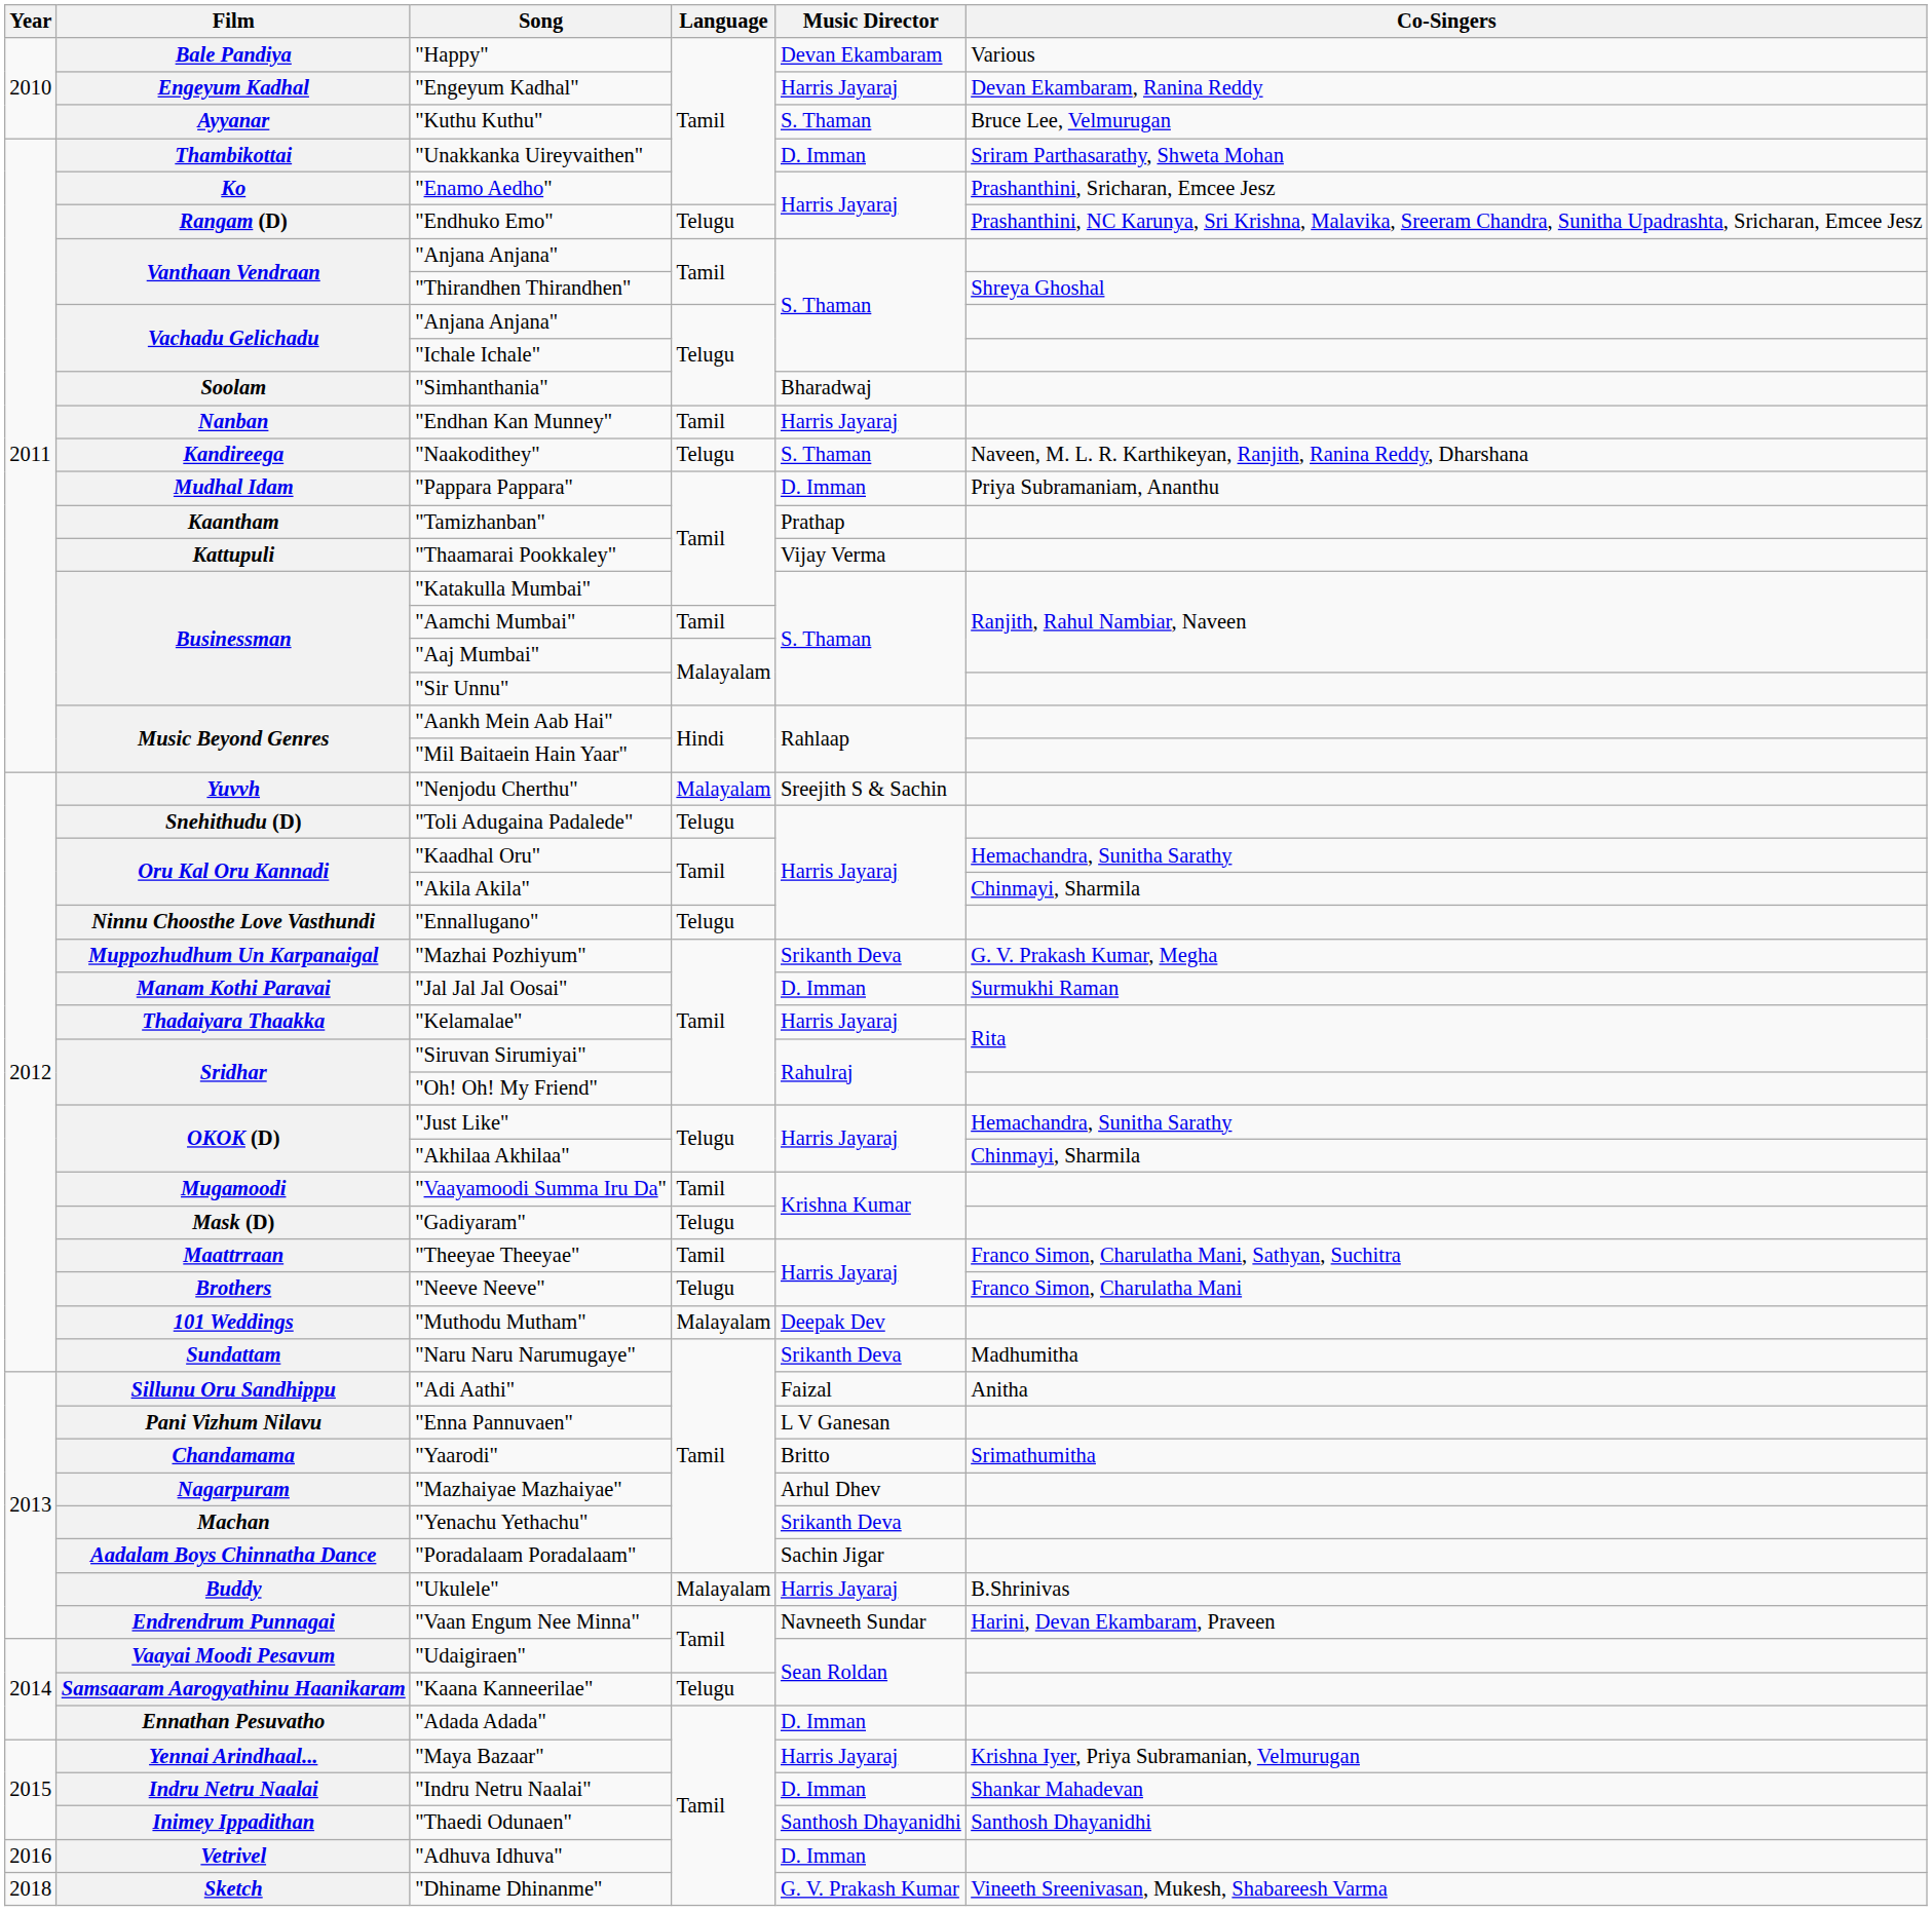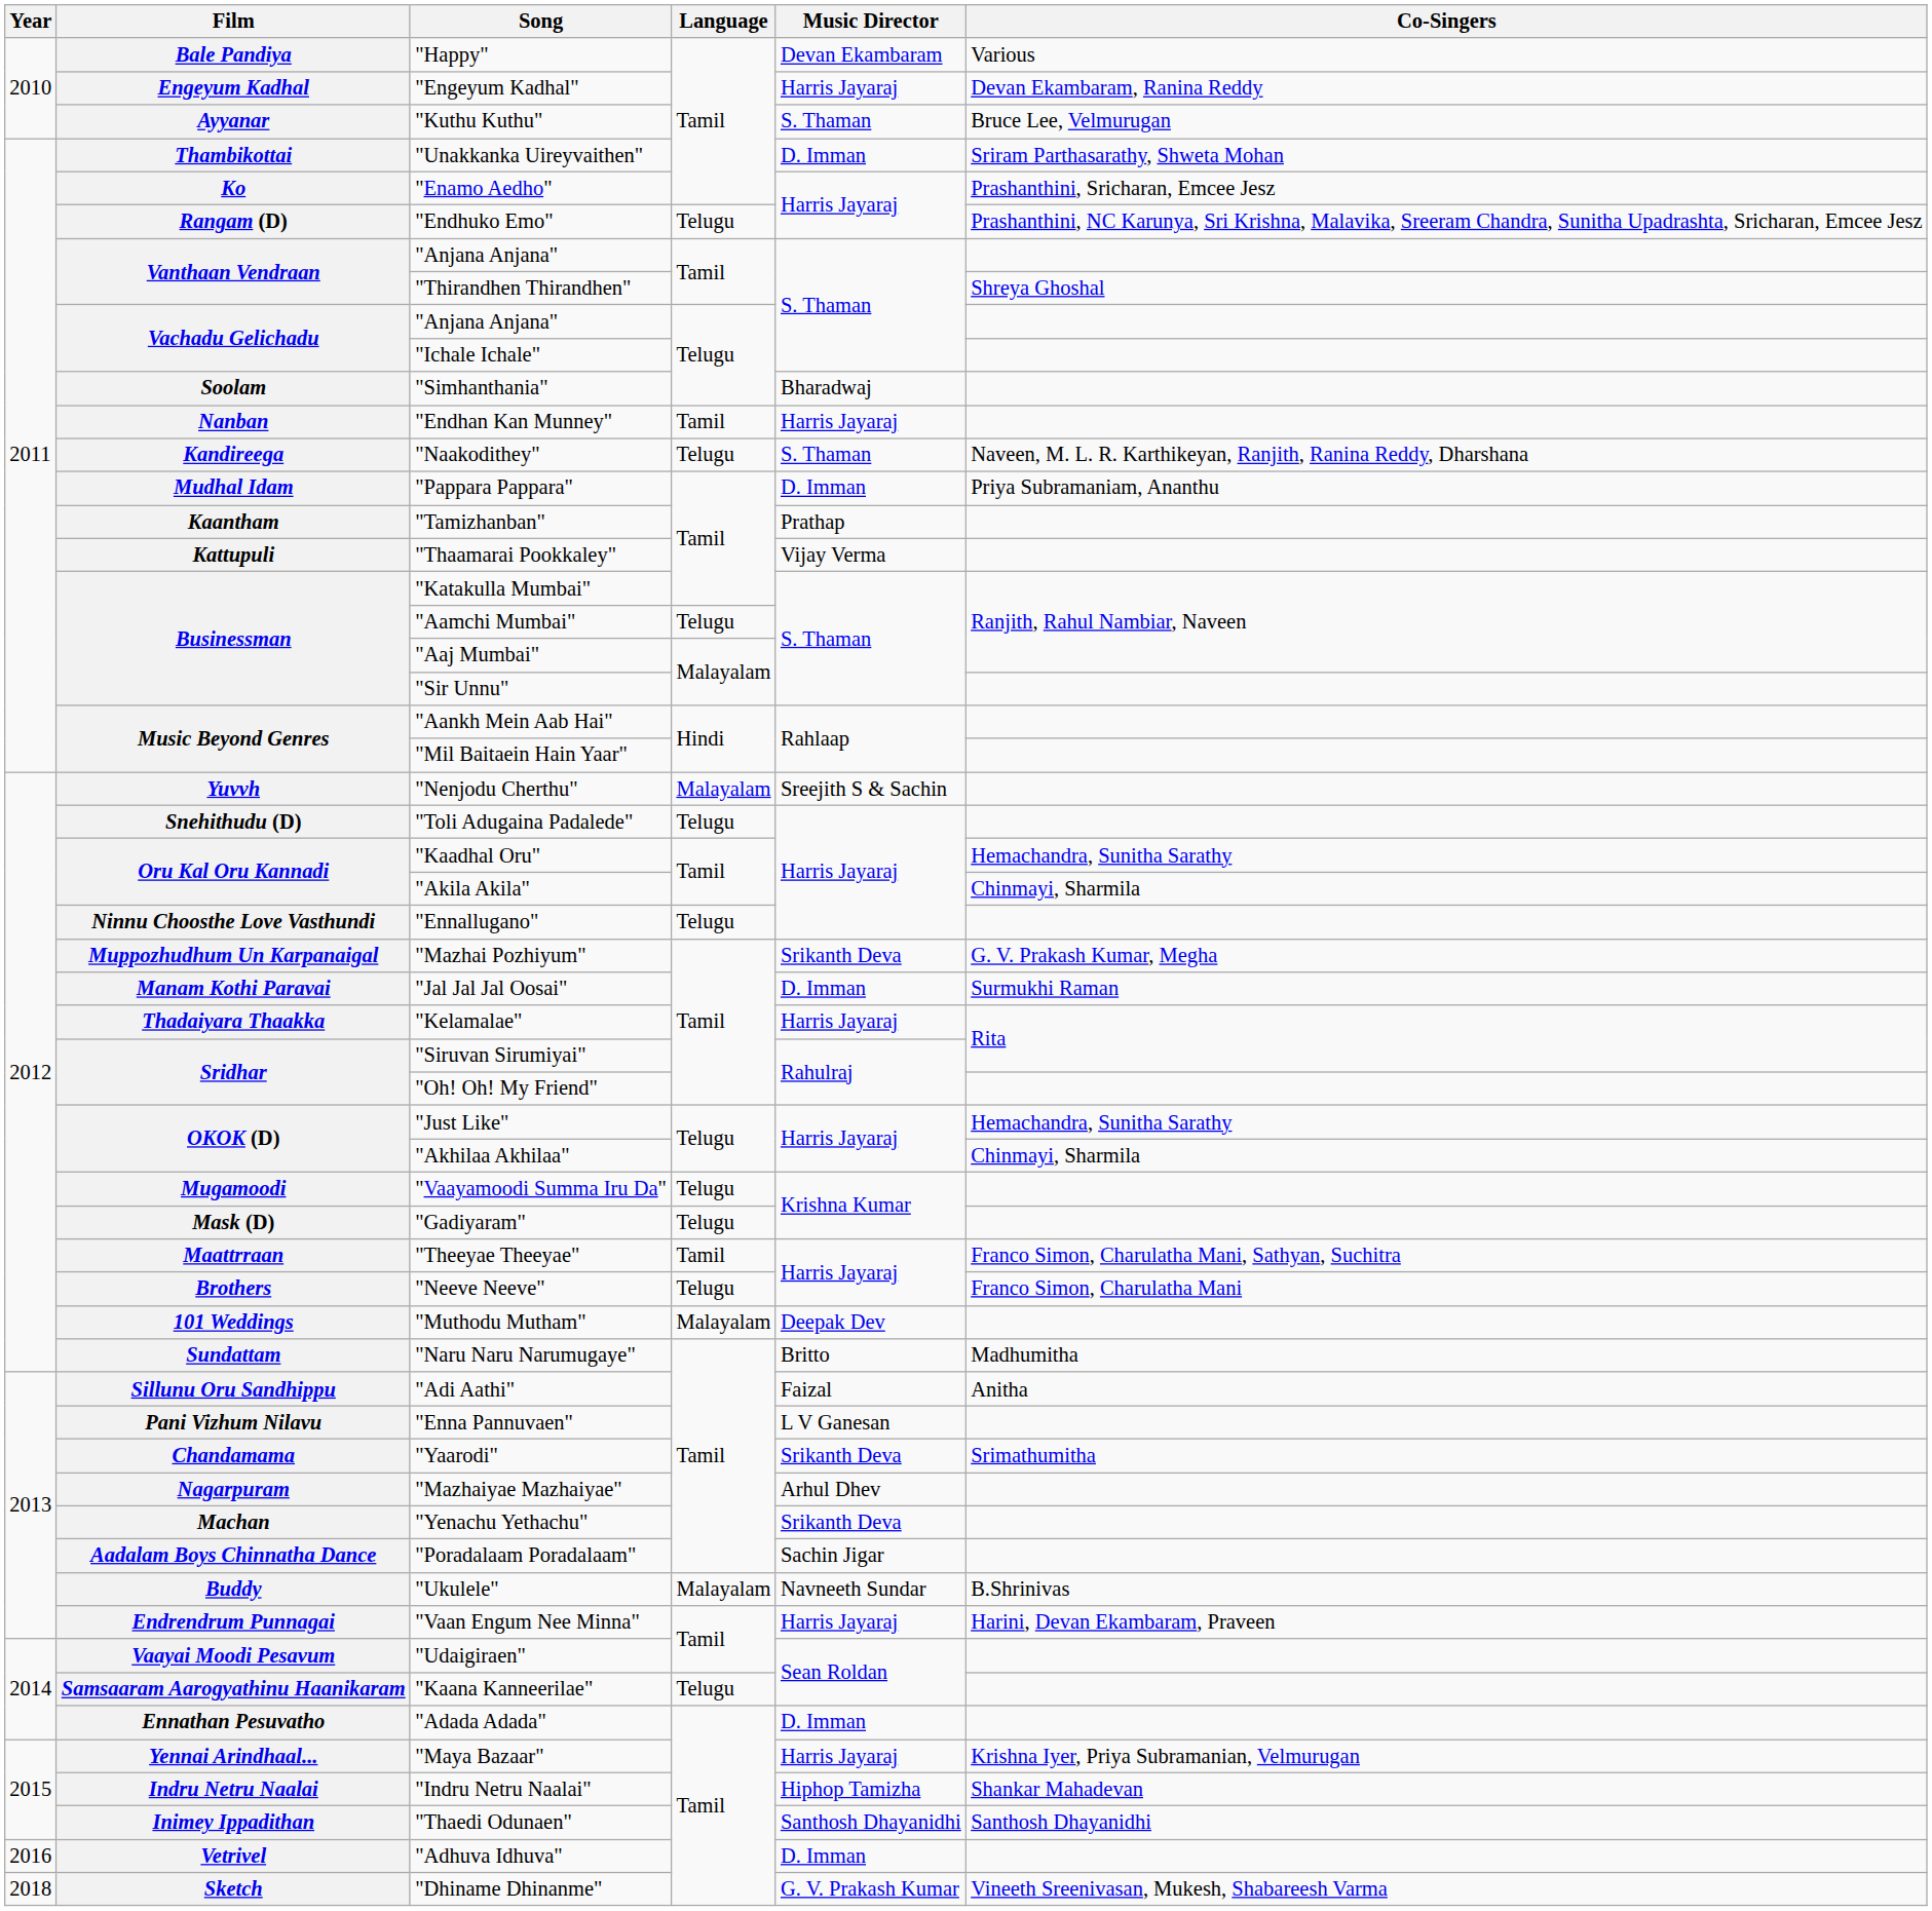 <table class="wikitable">
 <tr>
 <th>Year</th>
 <th>Film</th>
 <th>Song</th>
 <th>Language</th>
 <th>Music Director</th>
 <th>Co-Singers</th>
 </tr>
 <tr>
 <td rowspan="3">2010</td>
 <th><em><a href='#'>Bale Pandiya</a></em></th>
 <td>"Happy"</td>
 <td rowspan="5">Tamil</td>
 <td><a href='#'>Devan Ekambaram</a></td>
 <td>Various</td>
 </tr>
 <tr>
 <th><em><a href='#'>Engeyum Kadhal</a></em></th>
 <td>"Engeyum Kadhal"</td>
 <td><a href='#'>Harris Jayaraj</a></td>
 <td><a href='#'>Devan Ekambaram</a>, <a href='#'>Ranina Reddy</a></td>
 </tr>
 <tr>
 <th><em><a href='#'>Ayyanar</a></em></th>
 <td>"Kuthu Kuthu"</td>
 <td><a href='#'>S. Thaman</a></td>
 <td>Bruce Lee, <a href='#'>Velmurugan</a></td>
 </tr>
 <tr>
 <td rowspan="19">2011</td>
 <th><em><a href='#'>Thambikottai</a></em></th>
 <td>"Unakkanka Uireyvaithen"</td>
 <td><a href='#'>D. Imman</a></td>
 <td><a href='#'>Sriram Parthasarathy</a>, <a href='#'>Shweta Mohan</a></td>
 </tr>
 <tr>
 <th><em><a href='#'>Ko</a></em></th>
 <td>"<a href='#'>Enamo Aedho</a>"</td>
 <td rowspan="2"><a href='#'>Harris Jayaraj</a></td>
 <td><a href='#'>Prashanthini</a>, Sricharan, Emcee Jesz</td>
 </tr>
 <tr>
 <th><em><a href='#'>Rangam</a></em>   <strong>(D)</strong></th>
 <td>"Endhuko Emo"</td>
 <td>Telugu</td>
 <td><a href='#'>Prashanthini</a>, <a href='#'>NC Karunya</a>, <a href='#'>Sri Krishna</a>, <a href='#'>Malavika</a>, <a href='#'>Sreeram Chandra</a>, <a href='#'>Sunitha Upadrashta</a>, Sricharan, Emcee Jesz</td>
 </tr>
 <tr>
 <th rowspan="2"><em><a href='#'>Vanthaan Vendraan</a></em></th>
 <td>"Anjana Anjana"</td>
 <td rowspan="2">Tamil</td>
 <td rowspan="4"><a href='#'>S. Thaman</a></td>
 <td></td>
 </tr>
 <tr>
 <td>"Thirandhen Thirandhen"</td>
 <td><a href='#'>Shreya Ghoshal</a></td>
 </tr>
 <tr>
 <th rowspan="2"><em><a href='#'>Vachadu Gelichadu</a></em></th>
 <td>"Anjana Anjana"</td>
 <td rowspan="3">Telugu</td>
 <td></td>
 </tr>
 <tr>
 <td>"Ichale Ichale"</td>
 <td></td>
 </tr>
 <tr>
 <th><em>Soolam</em></th>
 <td>"Simhanthania"</td>
 <td>Bharadwaj</td>
 <td></td>
 </tr>
 <tr>
 <th><em><a href='#'>Nanban</a></em></th>
 <td>"Endhan Kan Munney"</td>
 <td>Tamil</td>
 <td><a href='#'>Harris Jayaraj</a></td>
 <td></td>
 </tr>
 <tr>
 <th><em><a href='#'>Kandireega</a></em></th>
 <td>"Naakodithey"</td>
 <td>Telugu</td>
 <td><a href='#'>S. Thaman</a></td>
 <td>Naveen, M. L. R. Karthikeyan, <a href='#'>Ranjith</a>, <a href='#'>Ranina Reddy</a>, Dharshana</td>
 </tr>
 <tr>
 <th><em><a href='#'>Mudhal Idam</a></em></th>
 <td>"Pappara Pappara"</td>
 <td rowspan="4">Tamil</td>
 <td><a href='#'>D. Imman</a></td>
 <td>Priya Subramaniam, Ananthu</td>
 </tr>
 <tr>
 <th><em>Kaantham</em></th>
 <td>"Tamizhanban"</td>
 <td>Prathap</td>
 <td></td>
 </tr>
 <tr>
 <th><em>Kattupuli</em></th>
 <td>"Thaamarai Pookkaley"</td>
 <td>Vijay Verma</td>
 <td></td>
 </tr>
 <tr>
 <th rowspan="4"><em><a href='#'>Businessman</a></em></th>
 <td>"Katakulla Mumbai"</td>
 <td rowspan="4"><a href='#'>S. Thaman</a></td>
 <td rowspan="3"><a href='#'>Ranjith</a>, <a href='#'>Rahul Nambiar</a>, Naveen</td>
 </tr>
 <tr>
 <td>"Aamchi Mumbai"</td>
-<td>Tamil</td>
+<td>Telugu</td>
 </tr>
 <tr>
 <td>"Aaj Mumbai"</td>
 <td rowspan="2">Malayalam</td>
 </tr>
 <tr>
 <td>"Sir Unnu"</td>
 <td></td>
 </tr>
 <tr>
 <th rowspan="2"><em>Music Beyond Genres</em></th>
 <td>"Aankh Mein Aab Hai"</td>
 <td rowspan="2">Hindi</td>
 <td rowspan="2">Rahlaap</td>
 <td></td>
 </tr>
 <tr>
 <td>"Mil Baitaein Hain Yaar"</td>
 <td></td>
 </tr>
 <tr>
 <td rowspan="18">2012</td>
 <th><em><a href='#'>Yuvvh</a></em></th>
 <td>"Nenjodu Cherthu"</td>
 <td><a href='#'>Malayalam</a></td>
 <td>Sreejith S & Sachin</td>
 <td></td>
 </tr>
 <tr>
 <th><em>Snehithudu</em> <strong>(D)</strong></th>
 <td>"Toli Adugaina Padalede"</td>
 <td>Telugu</td>
 <td rowspan="4"><a href='#'>Harris Jayaraj</a></td>
 <td></td>
 </tr>
 <tr>
 <th rowspan="2"><em><a href='#'>Oru Kal Oru Kannadi</a></em></th>
 <td>"Kaadhal Oru"</td>
 <td rowspan="2">Tamil</td>
 <td><a href='#'>Hemachandra</a>, <a href='#'>Sunitha Sarathy</a></td>
 </tr>
 <tr>
 <td>"Akila Akila"</td>
 <td><a href='#'>Chinmayi</a>, Sharmila</td>
 </tr>
 <tr>
 <th><em>Ninnu Choosthe Love Vasthundi</em></th>
 <td>"Ennallugano"</td>
 <td>Telugu</td>
 <td></td>
 </tr>
 <tr>
 <th><em><a href='#'>Muppozhudhum Un Karpanaigal</a></em></th>
 <td>"Mazhai Pozhiyum"</td>
 <td rowspan="5">Tamil</td>
 <td><a href='#'>Srikanth Deva</a></td>
 <td><a href='#'>G. V. Prakash Kumar</a>, <a href='#'>Megha</a></td>
 </tr>
 <tr>
 <th><em><a href='#'>Manam Kothi Paravai</a></em></th>
 <td>"Jal Jal Jal Oosai"</td>
 <td><a href='#'>D. Imman</a></td>
 <td><a href='#'>Surmukhi Raman</a></td>
 </tr>
 <tr>
 <th><em><a href='#'>Thadaiyara Thaakka</a></em></th>
 <td>"Kelamalae"</td>
 <td><a href='#'>Harris Jayaraj</a></td>
 <td rowspan="2"><a href='#'>Rita</a></td>
 </tr>
 <tr>
 <th rowspan="2"><a href='#'><em>Sridhar</em></a></th>
 <td>"Siruvan Sirumiyai"</td>
 <td rowspan="2"><a href='#'>Rahulraj</a></td>
 </tr>
 <tr>
 <td>"Oh! Oh! My Friend"</td>
 <td></td>
 </tr>
 <tr>
 <th rowspan="2"><em><a href='#'>OKOK</a></em>   <strong>(D)</strong></th>
 <td>"Just Like"</td>
 <td rowspan="2">Telugu</td>
 <td rowspan="2"><a href='#'>Harris Jayaraj</a></td>
 <td><a href='#'>Hemachandra</a>, <a href='#'>Sunitha Sarathy</a></td>
 </tr>
 <tr>
 <td>"Akhilaa Akhilaa"</td>
 <td><a href='#'>Chinmayi</a>, Sharmila</td>
 </tr>
 <tr>
 <th><em><a href='#'>Mugamoodi</a></em></th>
 <td>"<a href='#'>Vaayamoodi Summa Iru Da</a>"</td>
-<td>Tamil</td>
+<td>Telugu</td>
 <td rowspan="2"><a href='#'>Krishna Kumar</a></td>
 <td></td>
 </tr>
 <tr>
 <th><em>Mask</em> <strong>(D)</strong></th>
 <td>"Gadiyaram"</td>
 <td>Telugu</td>
 <td></td>
 </tr>
 <tr>
 <th><em><a href='#'>Maattrraan</a></em></th>
 <td>"Theeyae Theeyae"</td>
 <td>Tamil</td>
 <td rowspan="2"><a href='#'>Harris Jayaraj</a></td>
 <td><a href='#'>Franco Simon</a>, <a href='#'>Charulatha Mani</a>, <a href='#'>Sathyan</a>, <a href='#'>Suchitra</a></td>
 </tr>
 <tr>
 <th><em><a href='#'>Brothers</a></em></th>
 <td>"Neeve Neeve"</td>
 <td>Telugu</td>
 <td><a href='#'>Franco Simon</a>, <a href='#'>Charulatha Mani</a></td>
 </tr>
 <tr>
 <th><em><a href='#'>101 Weddings</a></em></th>
 <td>"Muthodu Mutham"</td>
 <td>Malayalam</td>
 <td><a href='#'>Deepak Dev</a></td>
 <td></td>
 </tr>
 <tr>
 <th><em><a href='#'>Sundattam</a></em></th>
 <td>"Naru Naru Narumugaye"</td>
 <td rowspan="7">Tamil</td>
-<td><a href='#'>Srikanth Deva</a></td>
+<td>Britto</td>
 <td>Madhumitha</td>
 </tr>
 <tr>
 <td rowspan="8">2013</td>
 <th><em><a href='#'>Sillunu Oru Sandhippu</a></em></th>
 <td>"Adi Aathi"</td>
 <td>Faizal</td>
 <td>Anitha</td>
 </tr>
 <tr>
 <th><em>Pani Vizhum Nilavu</em></th>
 <td>"Enna Pannuvaen"</td>
 <td>L V Ganesan</td>
 <td></td>
 </tr>
 <tr>
 <th><em><a href='#'>Chandamama</a></em></th>
 <td>"Yaarodi"</td>
-<td>Britto</td>
+<td><a href='#'>Srikanth Deva</a></td>
 <td><a href='#'>Srimathumitha</a></td>
 </tr>
 <tr>
 <th><em><a href='#'>Nagarpuram</a></em></th>
 <td>"Mazhaiyae Mazhaiyae"</td>
 <td>Arhul Dhev</td>
 <td></td>
 </tr>
 <tr>
 <th><em>Machan</em></th>
 <td>"Yenachu Yethachu"</td>
 <td><a href='#'>Srikanth Deva</a></td>
 <td></td>
 </tr>
 <tr>
 <th><em><a href='#'>Aadalam Boys Chinnatha Dance</a></em></th>
 <td>"Poradalaam Poradalaam"</td>
 <td>Sachin Jigar</td>
 <td></td>
 </tr>
 <tr>
 <th><em><a href='#'>Buddy</a></em></th>
 <td>"Ukulele"</td>
 <td>Malayalam</td>
-<td><a href='#'>Harris Jayaraj</a></td>
+<td>Navneeth Sundar</td>
 <td>B.Shrinivas</td>
 </tr>
 <tr>
 <th><em><a href='#'>Endrendrum Punnagai</a></em></th>
 <td>"Vaan Engum Nee Minna"</td>
 <td rowspan="2">Tamil</td>
-<td>Navneeth Sundar</td>
+<td><a href='#'>Harris Jayaraj</a></td>
 <td><a href='#'>Harini</a>, <a href='#'>Devan Ekambaram</a>, Praveen</td>
 </tr>
 <tr>
 <td rowspan="3">2014</td>
 <th><em><a href='#'>Vaayai Moodi Pesavum</a></em></th>
 <td>"Udaigiraen"</td>
 <td rowspan="2"><a href='#'>Sean Roldan</a></td>
 <td></td>
 </tr>
 <tr>
 <th><em><a href='#'>Samsaaram Aarogyathinu Haanikaram</a></em></th>
 <td>"Kaana Kanneerilae"</td>
 <td>Telugu</td>
 <td></td>
 </tr>
 <tr>
 <th><em>Ennathan Pesuvatho</em></th>
 <td>"Adada Adada"</td>
 <td rowspan="6">Tamil</td>
 <td><a href='#'>D. Imman</a></td>
 <td></td>
 </tr>
 <tr>
 <td rowspan="3">2015</td>
 <th><em><a href='#'>Yennai Arindhaal...</a></em></th>
 <td>"Maya Bazaar"</td>
 <td><a href='#'>Harris Jayaraj</a></td>
 <td><a href='#'>Krishna Iyer</a>, Priya Subramanian, <a href='#'>Velmurugan</a></td>
 </tr>
 <tr>
 <th><strong><em><a href='#'>Indru Netru Naalai</a></em></strong></th>
 <td>"Indru Netru Naalai"</td>
-<td><a href='#'>D. Imman</a></td>
+<td><a href='#'>Hiphop Tamizha</a></td>
 <td><a href='#'>Shankar Mahadevan</a></td>
 </tr>
 <tr>
 <th><em><a href='#'>Inimey Ippadithan</a></em></th>
 <td>"Thaedi Odunaen"</td>
 <td><a href='#'>Santhosh Dhayanidhi</a></td>
 <td><a href='#'>Santhosh Dhayanidhi</a></td>
 </tr>
 <tr>
 <td>2016</td>
 <th><em><a href='#'>Vetrivel</a></em></th>
 <td>"Adhuva Idhuva"</td>
 <td><a href='#'>D. Imman</a></td>
 <td></td>
 </tr>
 <tr>
 <td>2018</td>
 <th><em><a href='#'>Sketch</a></em></th>
 <td>"Dhiname Dhinanme"</td>
 <td><a href='#'>G. V. Prakash Kumar</a></td>
 <td><a href='#'>Vineeth Sreenivasan</a>, Mukesh, <a href='#'>Shabareesh Varma</a></td>
 </tr>
 </table>
